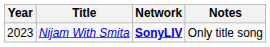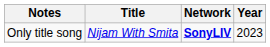 <table class="wikitable">
 <tr>
-<th>Year</th>
+<th>Notes</th>
 <th>Title</th>
 <th>Network</th>
-<th>Notes</th>
+<th>Year</th>
 </tr>
 <tr>
-<td>2023</td>
+<td>Only title song</td>
 <td><em><a href='#'>Nijam With Smita</a></em></td>
 <td><strong><a href='#'>SonyLIV</a></strong></td>
-<td>Only title song</td>
+<td>2023</td>
 </tr>
 </table>
